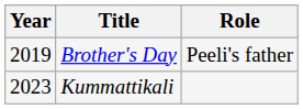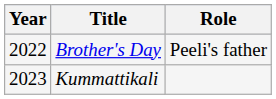 <table class="wikitable sortable" style="background:#f5f5f5;">
 <tr style="background:#B0C4DE;">
 <th>Year</th>
 <th>Title</th>
 <th>Role</th>
 </tr>
 <tr>
-<td>2019</td>
+<td>2022</td>
 <td><em><a href='#'>Brother's Day</a></em></td>
 <td>Peeli's father</td>
 </tr>
 <tr>
 <td>2023</td>
 <td><em>Kummattikali</em></td>
 <td></td>
 </tr>
 </table>
